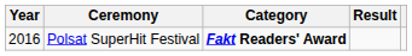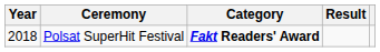 <table class="wikitable">
 <tr>
 <th scope="col">Year</th>
 <th scope="col">Ceremony</th>
 <th scope="col">Category</th>
 <th scope="col">Result</th>
 <th scope="col"></th>
 </tr>
 <tr>
-<td>2016</td>
+<td>2018</td>
 <td><a href='#'>Polsat</a> SuperHit Festival</td>
 <td><strong><em><a href='#'>Fakt</a></em> Readers' Award</strong></td>
 <td></td>
 <td align="center"></td>
 </tr>
 </table>
